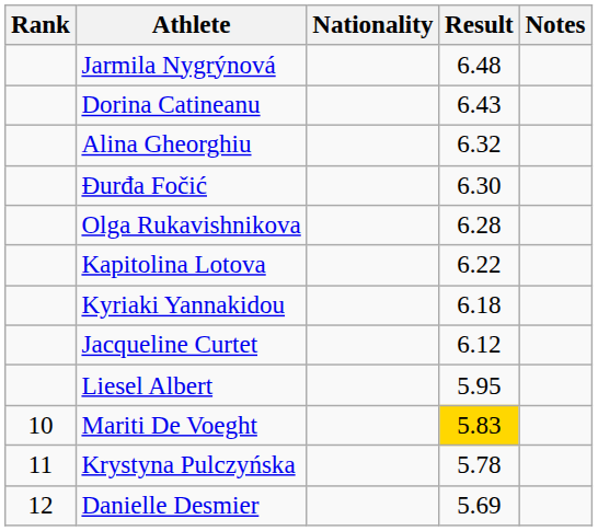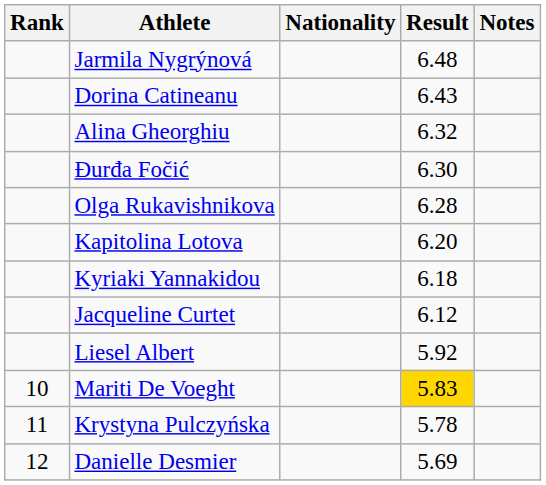 <table class="wikitable sortable" style="text-align:center">
 <tr>
 <th>Rank</th>
 <th>Athlete</th>
 <th>Nationality</th>
 <th>Result</th>
 <th>Notes</th>
 </tr>
 <tr>
 <td></td>
 <td align=left><a href='#'>Jarmila Nygrýnová</a></td>
 <td align=left></td>
 <td>6.48</td>
 <td></td>
 </tr>
 <tr>
 <td></td>
 <td align=left><a href='#'>Dorina Catineanu</a></td>
 <td align=left></td>
 <td>6.43</td>
 <td></td>
 </tr>
 <tr>
 <td></td>
 <td align=left><a href='#'>Alina Gheorghiu</a></td>
 <td align=left></td>
 <td>6.32</td>
 <td></td>
 </tr>
 <tr>
 <td></td>
 <td align=left><a href='#'>Đurđa Fočić</a></td>
 <td align=left></td>
 <td>6.30</td>
 <td></td>
 </tr>
 <tr>
 <td></td>
 <td align=left><a href='#'>Olga Rukavishnikova</a></td>
 <td align=left></td>
 <td>6.28</td>
 <td></td>
 </tr>
 <tr>
 <td></td>
 <td align=left><a href='#'>Kapitolina Lotova</a></td>
 <td align=left></td>
-<td>6.22</td>
+<td>6.20</td>
 <td></td>
 </tr>
 <tr>
 <td></td>
 <td align=left><a href='#'>Kyriaki Yannakidou</a></td>
 <td align=left></td>
 <td>6.18</td>
 <td></td>
 </tr>
 <tr>
 <td></td>
 <td align=left><a href='#'>Jacqueline Curtet</a></td>
 <td align=left></td>
 <td>6.12</td>
 <td></td>
 </tr>
 <tr>
 <td></td>
 <td align=left><a href='#'>Liesel Albert</a></td>
 <td align=left></td>
-<td>5.95</td>
+<td>5.92</td>
 <td></td>
 </tr>
 <tr>
 <td>10</td>
 <td align=left><a href='#'>Mariti De Voeght</a></td>
 <td align=left></td>
 <td style="background: gold;">5.83</td>
 <td></td>
 </tr>
 <tr>
 <td>11</td>
 <td align=left><a href='#'>Krystyna Pulczyńska</a></td>
 <td align=left></td>
 <td>5.78</td>
 <td></td>
 </tr>
 <tr>
 <td>12</td>
 <td align=left><a href='#'>Danielle Desmier</a></td>
 <td align=left></td>
 <td>5.69</td>
 <td></td>
 </tr>
 </table>
